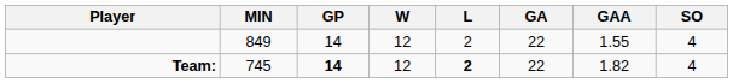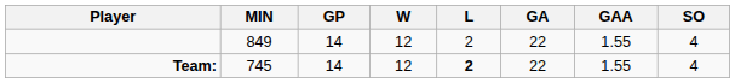 <table class="wikitable sortable" width="60%">
 <tr>
 <th bgcolor="#DDDDFF" width="10%">Player</th>
 <th width="3%" bgcolor="#DDDDFF" title="Minutes played">MIN</th>
 <th width="3%" bgcolor="#DDDDFF" title="Games played in">GP</th>
 <th width="3%" bgcolor="#DDDDFF" title="Games played in">W</th>
 <th width="3%" bgcolor="#DDDDFF"title="Games played in">L</th>
 <th width="3%" bgcolor="#DDDDFF" title="Goals against">GA</th>
 <th width="3%" bgcolor="#DDDDFF" title="Goals against average">GAA</th>
 <th width="3%" bgcolor="#DDDDFF" title="Shut-outs">SO</th>
 </tr>
 <tr align="center">
 <td align="right"></td>
 <td>849</td>
 <td>14</td>
 <td>12</td>
 <td>2</td>
 <td>22</td>
 <td>1.55</td>
 <td>4</td>
 </tr>
 <tr align="center">
 <td align="right"><strong>Team:</strong></td>
 <td>745</td>
-<td><strong>14</strong></td>
+<td>14</td>
 <td>12</td>
 <td><strong>2</strong></td>
 <td>22</td>
-<td>1.82</td>
+<td>1.55</td>
 <td>4</td>
 </tr>
 </table>
